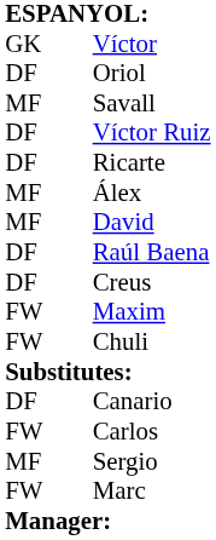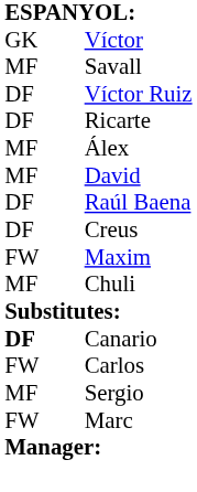 <table style="font-size: 90%" cellspacing="0" cellpadding="0" align=center>
 <tr>
 <td colspan="4"><strong>ESPANYOL:</strong></td>
 </tr>
 <tr>
 <th width=25></th>
 <th width=25></th>
 </tr>
 <tr>
 <td>GK</td>
 <td><strong> </strong></td>
 <td> <a href='#'>Víctor</a></td>
-</tr>
-<tr>
-<td>DF</td>
-<td><strong> </strong></td>
-<td> Oriol</td>
-<td></td>
 </tr>
 <tr>
 <td>MF</td>
 <td><strong> </strong></td>
 <td> Savall</td>
 </tr>
 <tr>
 <td>DF</td>
 <td><strong> </strong></td>
 <td> <a href='#'>Víctor Ruiz</a></td>
 </tr>
 <tr>
 <td>DF</td>
 <td><strong> </strong></td>
 <td> Ricarte</td>
 </tr>
 <tr>
 <td>MF</td>
 <td><strong> </strong></td>
 <td> Álex</td>
 </tr>
 <tr>
 <td>MF</td>
 <td><strong> </strong></td>
 <td> <a href='#'>David</a></td>
 <td></td>
 </tr>
 <tr>
 <td>DF</td>
 <td><strong> </strong></td>
 <td> <a href='#'>Raúl Baena</a></td>
 </tr>
 <tr>
 <td>DF</td>
 <td><strong> </strong></td>
 <td> Creus</td>
 <td></td>
 </tr>
 <tr>
 <td>FW</td>
 <td><strong> </strong></td>
 <td> <a href='#'>Maxim</a></td>
 </tr>
 <tr>
-<td>FW</td>
+<td>MF</td>
 <td><strong> </strong></td>
 <td> Chuli</td>
 <td></td>
 </tr>
 <tr>
 <td colspan=3><strong>Substitutes:</strong></td>
 </tr>
 <tr>
-<td>DF</td>
+<td><strong>DF</strong></td>
 <td><strong> </strong></td>
 <td> Canario</td>
 <td></td>
 </tr>
 <tr>
 <td>FW</td>
 <td><strong> </strong></td>
 <td> Carlos</td>
 <td></td>
 </tr>
 <tr>
 <td>MF</td>
 <td><strong> </strong></td>
 <td> Sergio</td>
 <td></td>
 </tr>
 <tr>
 <td>FW</td>
 <td><strong> </strong></td>
 <td> Marc</td>
 <td></td>
 </tr>
 <tr>
 <td colspan=3><strong>Manager:</strong></td>
 </tr>
 <tr>
 <td colspan=4></td>
 </tr>
 </table>
